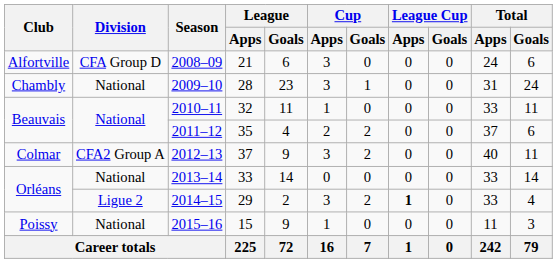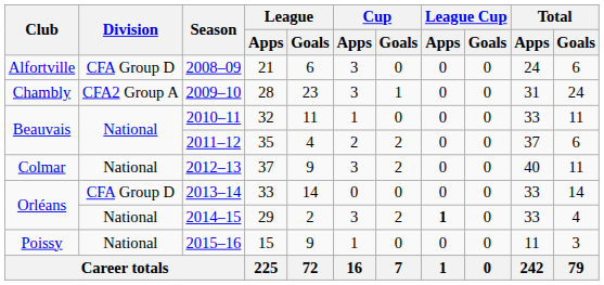 <table class="wikitable" style="text-align:center">
 <tr>
 <th rowspan="2">Club</th>
 <th rowspan="2"><a href='#'>Division</a></th>
 <th rowspan="2">Season</th>
 <th colspan="2">League</th>
 <th colspan="2"><a href='#'>Cup</a></th>
 <th colspan="2"><a href='#'>League Cup</a></th>
 <th colspan="2">Total</th>
 </tr>
 <tr>
 <th>Apps</th>
 <th>Goals</th>
 <th>Apps</th>
 <th>Goals</th>
 <th>Apps</th>
 <th>Goals</th>
 <th>Apps</th>
 <th>Goals</th>
 </tr>
 <tr>
 <td><a href='#'>Alfortville</a></td>
 <td><a href='#'>CFA</a> Group D</td>
 <td><a href='#'>2008–09</a></td>
 <td>21</td>
 <td>6</td>
 <td>3</td>
 <td>0</td>
 <td>0</td>
 <td>0</td>
 <td>24</td>
 <td>6</td>
 </tr>
 <tr>
 <td><a href='#'>Chambly</a></td>
-<td>National</td>
+<td><a href='#'>CFA2</a> Group A</td>
 <td><a href='#'>2009–10</a></td>
 <td>28</td>
 <td>23</td>
 <td>3</td>
 <td>1</td>
 <td>0</td>
 <td>0</td>
 <td>31</td>
 <td>24</td>
 </tr>
 <tr>
 <td rowspan=2><a href='#'>Beauvais</a></td>
 <td rowspan=2><a href='#'>National</a></td>
 <td><a href='#'>2010–11</a></td>
 <td>32</td>
 <td>11</td>
 <td>1</td>
 <td>0</td>
 <td>0</td>
 <td>0</td>
 <td>33</td>
 <td>11</td>
 </tr>
 <tr>
 <td><a href='#'>2011–12</a></td>
 <td>35</td>
 <td>4</td>
 <td>2</td>
 <td>2</td>
 <td>0</td>
 <td>0</td>
 <td>37</td>
 <td>6</td>
 </tr>
 <tr>
 <td><a href='#'>Colmar</a></td>
-<td><a href='#'>CFA2</a> Group A</td>
+<td>National</td>
 <td><a href='#'>2012–13</a></td>
 <td>37</td>
 <td>9</td>
 <td>3</td>
 <td>2</td>
 <td>0</td>
 <td>0</td>
 <td>40</td>
 <td>11</td>
 </tr>
 <tr>
 <td rowspan=2><a href='#'>Orléans</a></td>
-<td>National</td>
+<td><a href='#'>CFA</a> Group D</td>
 <td><a href='#'>2013–14</a></td>
 <td>33</td>
 <td>14</td>
 <td>0</td>
 <td>0</td>
 <td>0</td>
 <td>0</td>
 <td>33</td>
 <td>14</td>
 </tr>
 <tr>
-<td><a href='#'>Ligue 2</a></td>
+<td>National</td>
 <td><a href='#'>2014–15</a></td>
 <td>29</td>
 <td>2</td>
 <td>3</td>
 <td>2</td>
 <td><strong>1</strong></td>
 <td>0</td>
 <td>33</td>
 <td>4</td>
 </tr>
 <tr>
 <td><a href='#'>Poissy</a></td>
 <td>National</td>
 <td><a href='#'>2015–16</a></td>
 <td>15</td>
 <td>9</td>
 <td>1</td>
 <td>0</td>
 <td>0</td>
 <td>0</td>
 <td>11</td>
 <td>3</td>
 </tr>
 <tr>
 <th colspan=3>Career totals</th>
 <th>225</th>
 <th>72</th>
 <th>16</th>
 <th>7</th>
 <th>1</th>
 <th>0</th>
 <th>242</th>
 <th>79</th>
 </tr>
 </table>
